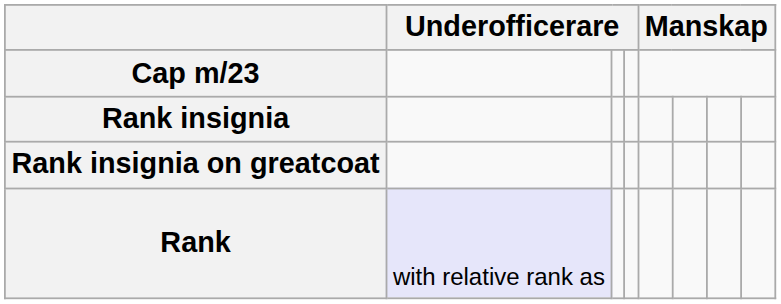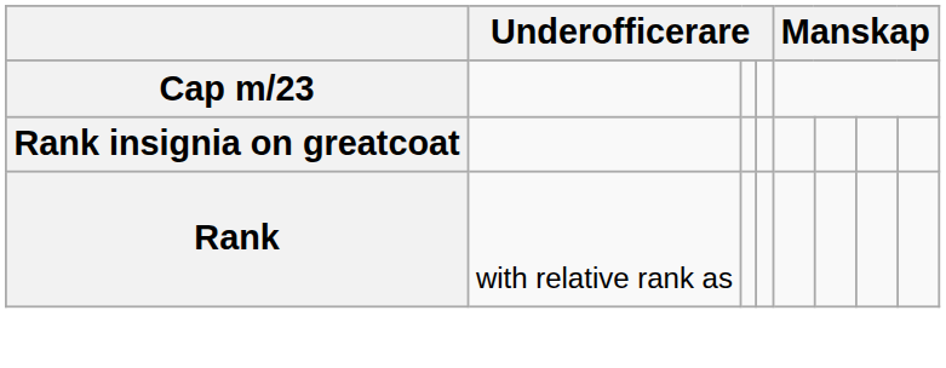 <table class="wikitable">
 <tr>
 <th></th>
 <th colspan="3">Underofficerare</th>
 <th colspan="4">Manskap</th>
 </tr>
 <tr align="center">
 <th>Cap m/23</th>
 <td></td>
 <td></td>
 <td></td>
 <td colspan="4"></td>
 </tr>
 <tr align="center">
-<th>Rank insignia</th>
-<td></td>
-<td></td>
-<td></td>
-<td></td>
-<td></td>
-<td></td>
-<td></td>
-</tr>
-<tr align="center">
 <th>Rank insignia on greatcoat</th>
 <td></td>
 <td></td>
 <td></td>
 <td></td>
 <td></td>
 <td></td>
 <td></td>
 </tr>
 <tr align="center">
 <th>Rank</th>
-<td style="background: lavender;"><small><br><br>with relative rank as </small></td>
+<td><small><br><br>with relative rank as </small></td>
 <td><small></small><br><small></small></td>
 <td><small></small></td>
 <td><small></small></td>
 <td><small></small><br><small></small></td>
 <td><small></small><br></td>
 <td><small></small></td>
 </tr>
 </table>
